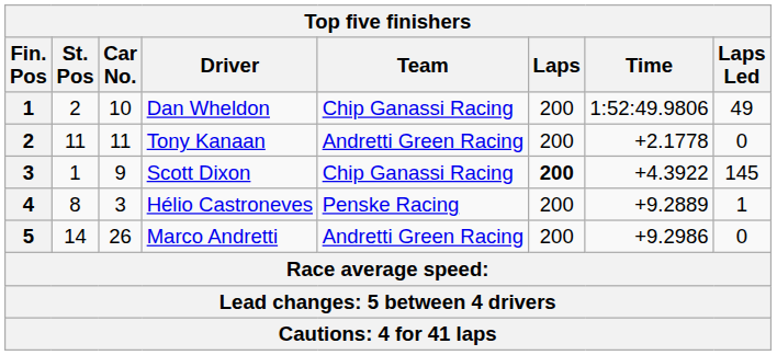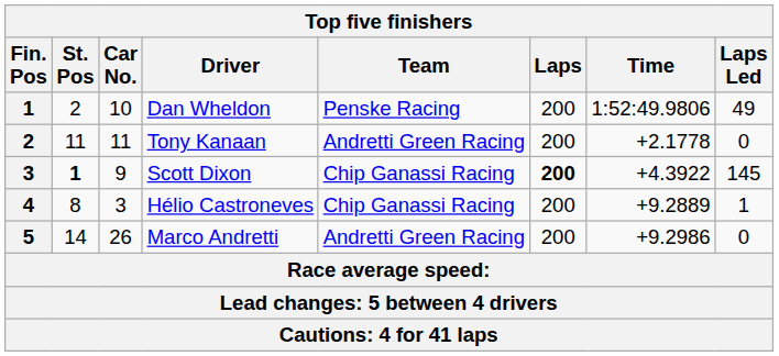 <table class="wikitable" style="font-size:95%;text-align:center">
 <tr>
 <th colspan=9>Top five finishers</th>
 </tr>
 <tr>
 <th>Fin.<br>Pos</th>
 <th>St.<br>Pos</th>
 <th>Car<br>No.</th>
 <th>Driver</th>
 <th>Team</th>
 <th>Laps</th>
 <th>Time</th>
 <th>Laps<br>Led</th>
 </tr>
 <tr>
 <th>1</th>
 <td>2</td>
 <td>10</td>
 <td style="text-align:left"> <a href='#'>Dan Wheldon</a></td>
-<td style="text-align:left"><a href='#'>Chip Ganassi Racing</a></td>
+<td style="text-align:left"><a href='#'>Penske Racing</a></td>
 <td>200</td>
 <td align=right>1:52:49.9806</td>
 <td>49</td>
 </tr>
 <tr>
 <th>2</th>
 <td>11</td>
 <td>11</td>
 <td style="text-align:left"> <a href='#'>Tony Kanaan</a></td>
 <td style="text-align:left"><a href='#'>Andretti Green Racing</a></td>
 <td>200</td>
 <td align=right>+2.1778</td>
 <td>0</td>
 </tr>
 <tr>
 <th>3</th>
-<td>1</td>
+<td><strong>1</strong></td>
 <td>9</td>
 <td style="text-align:left"> <a href='#'>Scott Dixon</a></td>
 <td style="text-align:left"><a href='#'>Chip Ganassi Racing</a></td>
 <td><strong>200</strong></td>
 <td align=right>+4.3922</td>
 <td>145</td>
 </tr>
 <tr>
 <th>4</th>
 <td>8</td>
 <td>3</td>
 <td style="text-align:left"> <a href='#'>Hélio Castroneves</a></td>
-<td style="text-align:left"><a href='#'>Penske Racing</a></td>
+<td style="text-align:left"><a href='#'>Chip Ganassi Racing</a></td>
 <td>200</td>
 <td align=right>+9.2889</td>
 <td>1</td>
 </tr>
 <tr>
 <th>5</th>
 <td>14</td>
 <td>26</td>
 <td style="text-align:left"> <a href='#'>Marco Andretti</a></td>
 <td style="text-align:left"><a href='#'>Andretti Green Racing</a></td>
 <td>200</td>
 <td align=right>+9.2986</td>
 <td>0</td>
 </tr>
 <tr>
 <th colspan=9>Race average speed: </th>
 </tr>
 <tr>
 <th colspan=9>Lead changes: 5 between 4 drivers</th>
 </tr>
 <tr>
 <th colspan=9>Cautions: 4 for 41 laps</th>
 </tr>
 </table>
